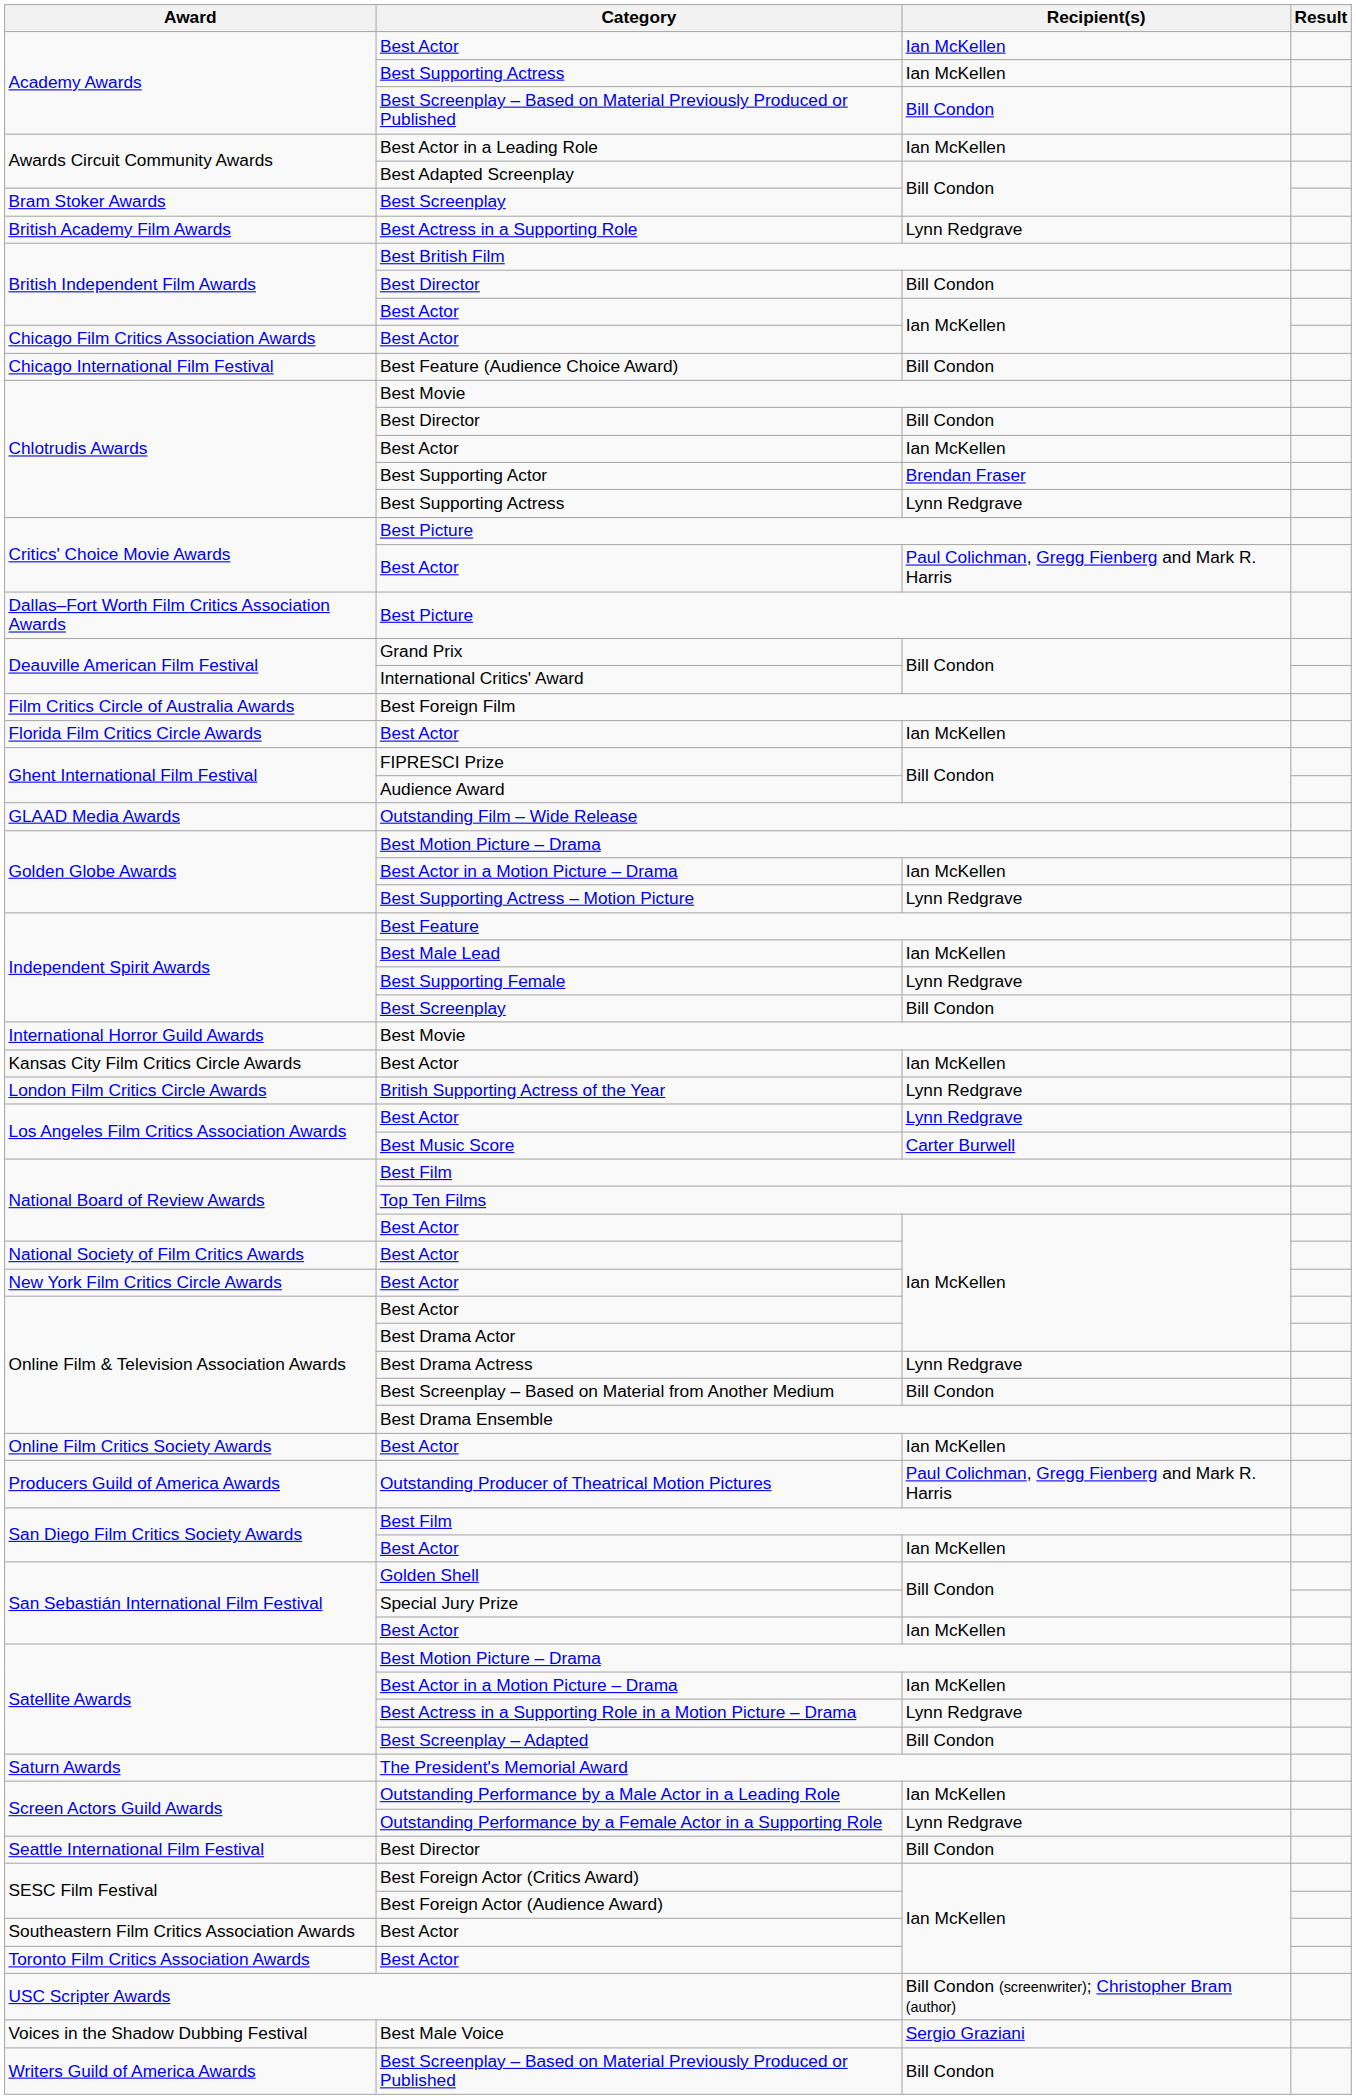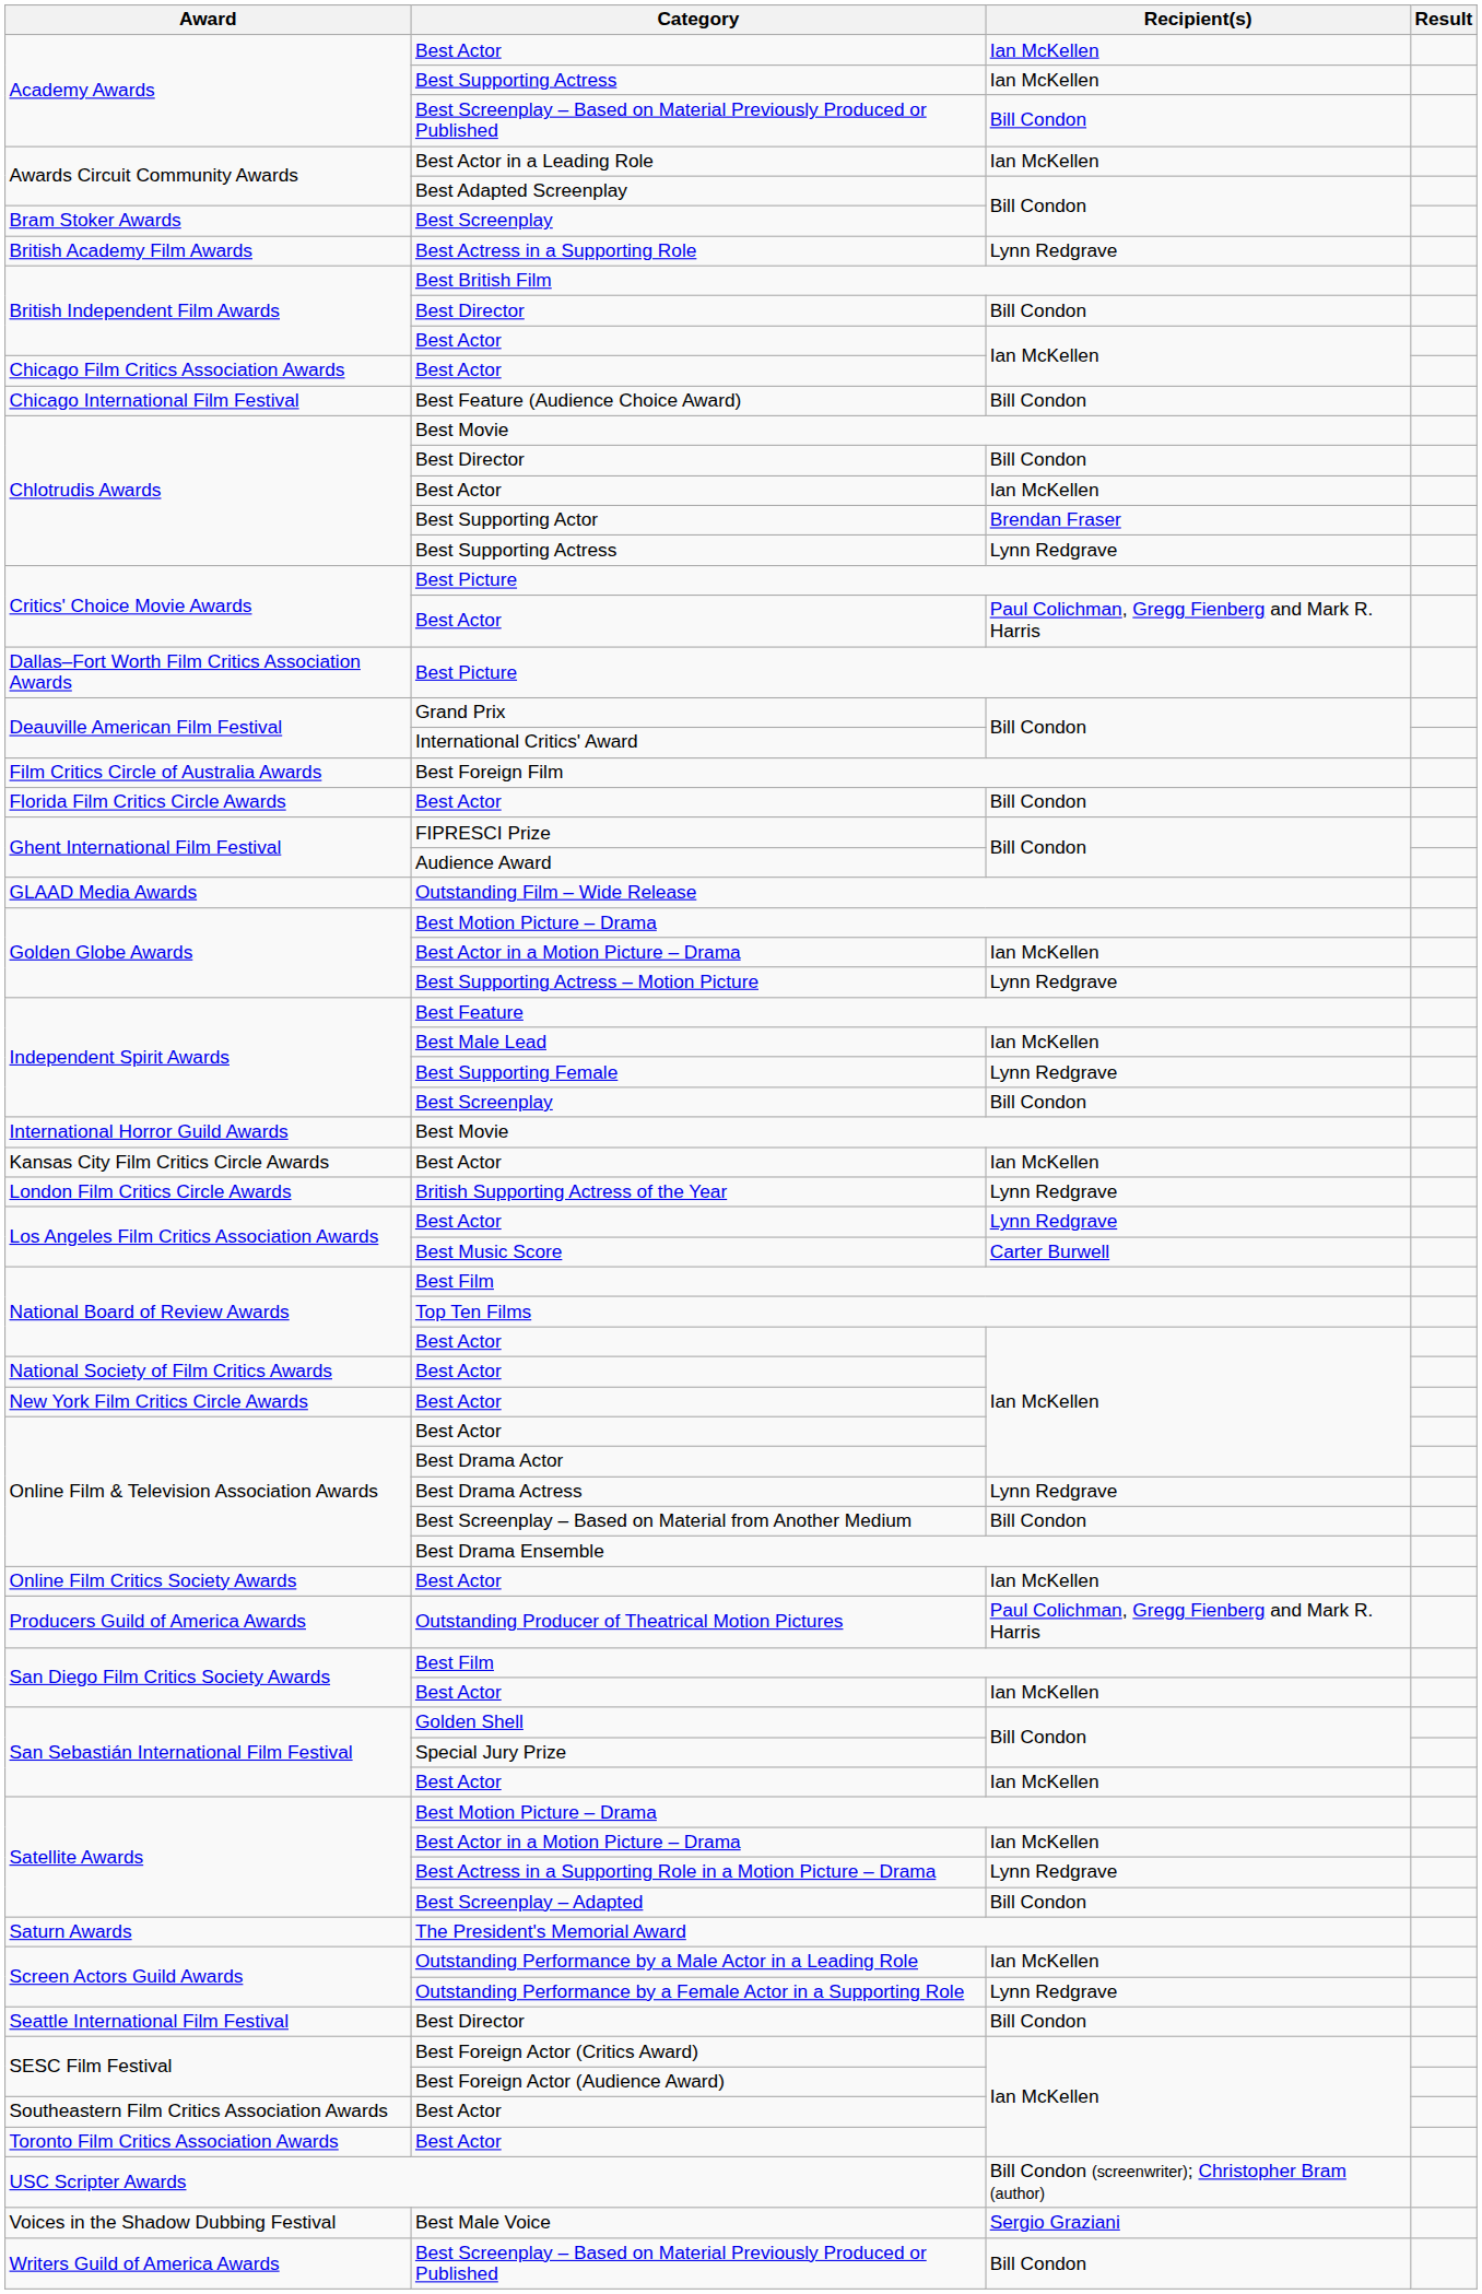 <table class="wikitable plainrowheaders sortable">
 <tr>
 <th>Award</th>
 <th>Category</th>
 <th>Recipient(s)</th>
 <th>Result</th>
 </tr>
 <tr>
 <td rowspan="3"><a href='#'>Academy Awards</a></td>
 <td><a href='#'>Best Actor</a></td>
 <td><a href='#'>Ian McKellen</a></td>
 <td></td>
 </tr>
 <tr>
 <td><a href='#'>Best Supporting Actress</a></td>
 <td>Ian McKellen</td>
 <td></td>
 </tr>
 <tr>
 <td><a href='#'>Best Screenplay – Based on Material Previously Produced or Published</a></td>
 <td><a href='#'>Bill Condon</a></td>
 <td></td>
 </tr>
 <tr>
 <td rowspan="2">Awards Circuit Community Awards</td>
 <td>Best Actor in a Leading Role</td>
 <td>Ian McKellen</td>
 <td></td>
 </tr>
 <tr>
 <td>Best Adapted Screenplay</td>
 <td rowspan="2">Bill Condon</td>
 <td></td>
 </tr>
 <tr>
 <td><a href='#'>Bram Stoker Awards</a></td>
 <td><a href='#'>Best Screenplay</a></td>
 <td></td>
 </tr>
 <tr>
 <td><a href='#'>British Academy Film Awards</a></td>
 <td><a href='#'>Best Actress in a Supporting Role</a></td>
 <td>Lynn Redgrave</td>
 <td></td>
 </tr>
 <tr>
 <td rowspan="3"><a href='#'>British Independent Film Awards</a></td>
 <td colspan="2"><a href='#'>Best British Film</a></td>
 <td></td>
 </tr>
 <tr>
 <td><a href='#'>Best Director</a></td>
 <td>Bill Condon</td>
 <td></td>
 </tr>
 <tr>
 <td><a href='#'>Best Actor</a></td>
 <td rowspan="2">Ian McKellen</td>
 <td></td>
 </tr>
 <tr>
 <td><a href='#'>Chicago Film Critics Association Awards</a></td>
 <td><a href='#'>Best Actor</a></td>
 <td></td>
 </tr>
 <tr>
 <td><a href='#'>Chicago International Film Festival</a></td>
 <td>Best Feature (Audience Choice Award)</td>
 <td>Bill Condon</td>
 <td></td>
 </tr>
 <tr>
 <td rowspan="5"><a href='#'>Chlotrudis Awards</a></td>
 <td colspan="2">Best Movie</td>
 <td></td>
 </tr>
 <tr>
 <td>Best Director</td>
 <td>Bill Condon</td>
 <td></td>
 </tr>
 <tr>
 <td>Best Actor</td>
 <td>Ian McKellen</td>
 <td></td>
 </tr>
 <tr>
 <td>Best Supporting Actor</td>
 <td><a href='#'>Brendan Fraser</a></td>
 <td></td>
 </tr>
 <tr>
 <td>Best Supporting Actress</td>
 <td>Lynn Redgrave</td>
 <td></td>
 </tr>
 <tr>
 <td rowspan="2"><a href='#'>Critics' Choice Movie Awards</a></td>
 <td colspan="2"><a href='#'>Best Picture</a></td>
 <td></td>
 </tr>
 <tr>
 <td><a href='#'>Best Actor</a></td>
 <td><a href='#'>Paul Colichman</a>, <a href='#'>Gregg Fienberg</a> and Mark R. Harris</td>
 <td></td>
 </tr>
 <tr>
 <td><a href='#'>Dallas–Fort Worth Film Critics Association Awards</a></td>
 <td colspan="2"><a href='#'>Best Picture</a></td>
 <td></td>
 </tr>
 <tr>
 <td rowspan="2"><a href='#'>Deauville American Film Festival</a></td>
 <td>Grand Prix</td>
 <td rowspan="2">Bill Condon</td>
 <td></td>
 </tr>
 <tr>
 <td>International Critics' Award</td>
 <td></td>
 </tr>
 <tr>
 <td><a href='#'>Film Critics Circle of Australia Awards</a></td>
 <td colspan="2">Best Foreign Film</td>
 <td></td>
 </tr>
 <tr>
 <td><a href='#'>Florida Film Critics Circle Awards</a></td>
 <td><a href='#'>Best Actor</a></td>
-<td>Ian McKellen </td>
+<td>Bill Condon</td>
 <td></td>
 </tr>
 <tr>
 <td rowspan="2"><a href='#'>Ghent International Film Festival</a></td>
 <td>FIPRESCI Prize</td>
 <td rowspan="2">Bill Condon</td>
 <td></td>
 </tr>
 <tr>
 <td>Audience Award</td>
 <td></td>
 </tr>
 <tr>
 <td><a href='#'>GLAAD Media Awards</a></td>
 <td colspan="2"><a href='#'>Outstanding Film – Wide Release</a></td>
 <td></td>
 </tr>
 <tr>
 <td rowspan="3"><a href='#'>Golden Globe Awards</a></td>
 <td colspan="2"><a href='#'>Best Motion Picture – Drama</a></td>
 <td></td>
 </tr>
 <tr>
 <td><a href='#'>Best Actor in a Motion Picture – Drama</a></td>
 <td>Ian McKellen</td>
 <td></td>
 </tr>
 <tr>
 <td><a href='#'>Best Supporting Actress – Motion Picture</a></td>
 <td>Lynn Redgrave</td>
 <td></td>
 </tr>
 <tr>
 <td rowspan="4"><a href='#'>Independent Spirit Awards</a></td>
 <td colspan="2"><a href='#'>Best Feature</a></td>
 <td></td>
 </tr>
 <tr>
 <td><a href='#'>Best Male Lead</a></td>
 <td>Ian McKellen</td>
 <td></td>
 </tr>
 <tr>
 <td><a href='#'>Best Supporting Female</a></td>
 <td>Lynn Redgrave</td>
 <td></td>
 </tr>
 <tr>
 <td><a href='#'>Best Screenplay</a></td>
 <td>Bill Condon</td>
 <td></td>
 </tr>
 <tr>
 <td><a href='#'>International Horror Guild Awards</a></td>
 <td colspan="2">Best Movie</td>
 <td></td>
 </tr>
 <tr>
 <td>Kansas City Film Critics Circle Awards</td>
 <td>Best Actor</td>
 <td>Ian McKellen</td>
 <td></td>
 </tr>
 <tr>
 <td><a href='#'>London Film Critics Circle Awards</a></td>
 <td><a href='#'>British Supporting Actress of the Year</a></td>
 <td>Lynn Redgrave</td>
 <td></td>
 </tr>
 <tr>
 <td rowspan="2"><a href='#'>Los Angeles Film Critics Association Awards</a></td>
 <td><a href='#'>Best Actor</a></td>
 <td><a href='#'>Lynn Redgrave</a></td>
 <td></td>
 </tr>
 <tr>
 <td><a href='#'>Best Music Score</a></td>
 <td><a href='#'>Carter Burwell</a></td>
 <td></td>
 </tr>
 <tr>
 <td rowspan="3"><a href='#'>National Board of Review Awards</a></td>
 <td colspan="2"><a href='#'>Best Film</a></td>
 <td></td>
 </tr>
 <tr>
 <td colspan="2"><a href='#'>Top Ten Films</a></td>
 <td></td>
 </tr>
 <tr>
 <td><a href='#'>Best Actor</a></td>
 <td rowspan="5">Ian McKellen</td>
 <td></td>
 </tr>
 <tr>
 <td><a href='#'>National Society of Film Critics Awards</a></td>
 <td><a href='#'>Best Actor</a></td>
 <td></td>
 </tr>
 <tr>
 <td><a href='#'>New York Film Critics Circle Awards</a></td>
 <td><a href='#'>Best Actor</a></td>
 <td></td>
 </tr>
 <tr>
 <td rowspan="5">Online Film & Television Association Awards</td>
 <td>Best Actor</td>
 <td></td>
 </tr>
 <tr>
 <td>Best Drama Actor</td>
 <td></td>
 </tr>
 <tr>
 <td>Best Drama Actress</td>
 <td>Lynn Redgrave</td>
 <td></td>
 </tr>
 <tr>
 <td>Best Screenplay – Based on Material from Another Medium</td>
 <td>Bill Condon</td>
 <td></td>
 </tr>
 <tr>
 <td colspan="2">Best Drama Ensemble</td>
 <td></td>
 </tr>
 <tr>
 <td><a href='#'>Online Film Critics Society Awards</a></td>
 <td><a href='#'>Best Actor</a></td>
 <td>Ian McKellen</td>
 <td></td>
 </tr>
 <tr>
 <td><a href='#'>Producers Guild of America Awards</a></td>
 <td><a href='#'>Outstanding Producer of Theatrical Motion Pictures</a></td>
 <td><a href='#'>Paul Colichman</a>, <a href='#'>Gregg Fienberg</a> and Mark R. Harris</td>
 <td></td>
 </tr>
 <tr>
 <td rowspan="2"><a href='#'>San Diego Film Critics Society Awards</a></td>
 <td colspan="2"><a href='#'>Best Film</a></td>
 <td></td>
 </tr>
 <tr>
 <td><a href='#'>Best Actor</a></td>
 <td>Ian McKellen</td>
 <td></td>
 </tr>
 <tr>
 <td rowspan="3"><a href='#'>San Sebastián International Film Festival</a></td>
 <td><a href='#'>Golden Shell</a></td>
 <td rowspan="2">Bill Condon</td>
 <td></td>
 </tr>
 <tr>
 <td>Special Jury Prize</td>
 <td></td>
 </tr>
 <tr>
 <td><a href='#'>Best Actor</a></td>
 <td>Ian McKellen</td>
 <td></td>
 </tr>
 <tr>
 <td rowspan="4"><a href='#'>Satellite Awards</a></td>
 <td colspan="2"><a href='#'>Best Motion Picture – Drama</a></td>
 <td></td>
 </tr>
 <tr>
 <td><a href='#'>Best Actor in a Motion Picture – Drama</a></td>
 <td>Ian McKellen</td>
 <td></td>
 </tr>
 <tr>
 <td><a href='#'>Best Actress in a Supporting Role in a Motion Picture – Drama</a></td>
 <td>Lynn Redgrave</td>
 <td></td>
 </tr>
 <tr>
 <td><a href='#'>Best Screenplay – Adapted</a></td>
 <td>Bill Condon</td>
 <td></td>
 </tr>
 <tr>
 <td><a href='#'>Saturn Awards</a></td>
 <td colspan="2"><a href='#'>The President's Memorial Award</a></td>
 <td></td>
 </tr>
 <tr>
 <td rowspan="2"><a href='#'>Screen Actors Guild Awards</a></td>
 <td><a href='#'>Outstanding Performance by a Male Actor in a Leading Role</a></td>
 <td>Ian McKellen</td>
 <td></td>
 </tr>
 <tr>
 <td><a href='#'>Outstanding Performance by a Female Actor in a Supporting Role</a></td>
 <td>Lynn Redgrave</td>
 <td></td>
 </tr>
 <tr>
 <td><a href='#'>Seattle International Film Festival</a></td>
 <td>Best Director</td>
 <td>Bill Condon</td>
 <td></td>
 </tr>
 <tr>
 <td rowspan="2">SESC Film Festival</td>
 <td>Best Foreign Actor (Critics Award)</td>
 <td rowspan="4">Ian McKellen</td>
 <td></td>
 </tr>
 <tr>
 <td>Best Foreign Actor (Audience Award)</td>
 <td></td>
 </tr>
 <tr>
 <td>Southeastern Film Critics Association Awards</td>
 <td>Best Actor</td>
 <td></td>
 </tr>
 <tr>
 <td><a href='#'>Toronto Film Critics Association Awards</a></td>
 <td><a href='#'>Best Actor</a></td>
 <td></td>
 </tr>
 <tr>
 <td colspan="2"><a href='#'>USC Scripter Awards</a></td>
 <td>Bill Condon <small>(screenwriter)</small>; <a href='#'>Christopher Bram</a> <small>(author)</small></td>
 <td></td>
 </tr>
 <tr>
 <td>Voices in the Shadow Dubbing Festival</td>
 <td>Best Male Voice</td>
 <td><a href='#'>Sergio Graziani</a> </td>
 <td></td>
 </tr>
 <tr>
 <td><a href='#'>Writers Guild of America Awards</a></td>
 <td><a href='#'>Best Screenplay – Based on Material Previously Produced or Published</a></td>
 <td>Bill Condon</td>
 <td></td>
 </tr>
 </table>
